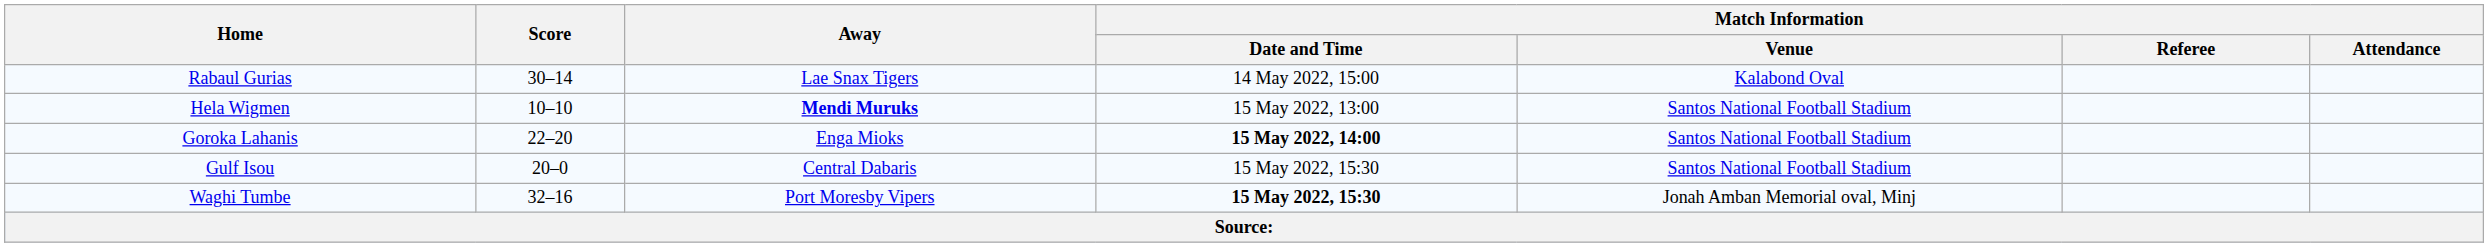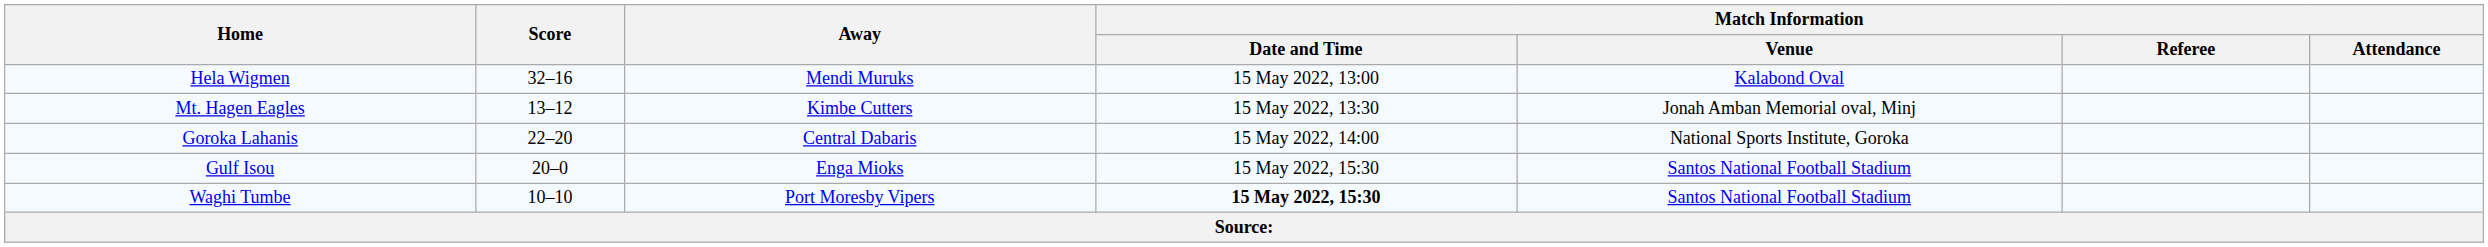 <table class="wikitable" width="100%" style="border-collapse:collapse; font-size:90%; text-align:center;">
 <tr>
 <th rowspan="2" width="19%">Home</th>
 <th rowspan="2" width="6%">Score</th>
 <th rowspan="2" width="19%">Away</th>
 <th colspan="4">Match Information</th>
 </tr>
 <tr bgcolor="#CCCCCC">
 <th width="17%">Date and Time</th>
 <th width="22%">Venue</th>
 <th width="10%">Referee</th>
 <th width="7%">Attendance</th>
 </tr>
 <tr bgcolor="#F5FAFF">
-<td><a href='#'>Rabaul Gurias</a></td>
-<td>30–14</td>
-<td> <a href='#'>Lae Snax Tigers</a></td>
-<td>14 May 2022, 15:00</td>
+<td><a href='#'>Hela Wigmen</a></td>
+<td>32–16</td>
+<td><a href='#'>Mendi Muruks</a></td>
+<td>15 May 2022, 13:00</td>
 <td><a href='#'>Kalabond Oval</a></td>
 <td></td>
 <td></td>
 </tr>
 <tr bgcolor="#F5FAFF">
-<td><a href='#'>Hela Wigmen</a></td>
-<td>10–10</td>
-<td><strong><a href='#'>Mendi Muruks</a></strong></td>
-<td>15 May 2022, 13:00</td>
-<td><a href='#'>Santos National Football Stadium</a></td>
+<td><a href='#'>Mt. Hagen Eagles</a></td>
+<td>13–12</td>
+<td> <a href='#'>Kimbe Cutters</a></td>
+<td>15 May 2022, 13:30</td>
+<td>Jonah Amban Memorial oval, Minj</td>
 <td></td>
 <td></td>
 </tr>
 <tr bgcolor="#F5FAFF">
 <td><a href='#'>Goroka Lahanis</a></td>
 <td>22–20</td>
-<td><a href='#'>Enga Mioks</a></td>
-<td><strong>15 May 2022, 14:00</strong></td>
-<td><a href='#'>Santos National Football Stadium</a></td>
+<td><a href='#'>Central Dabaris</a></td>
+<td>15 May 2022, 14:00</td>
+<td>National Sports Institute, Goroka</td>
 <td></td>
 <td></td>
 </tr>
 <tr bgcolor="#F5FAFF">
 <td><a href='#'>Gulf Isou</a></td>
 <td>20–0</td>
-<td><a href='#'>Central Dabaris</a></td>
+<td><a href='#'>Enga Mioks</a></td>
 <td>15 May 2022, 15:30</td>
 <td><a href='#'>Santos National Football Stadium</a></td>
 <td></td>
 <td></td>
 </tr>
 <tr bgcolor="#F5FAFF">
 <td><a href='#'>Waghi Tumbe</a></td>
-<td>32–16</td>
+<td>10–10</td>
 <td> <a href='#'>Port Moresby Vipers</a></td>
 <td><strong>15 May 2022, 15:30</strong></td>
-<td>Jonah Amban Memorial oval, Minj</td>
+<td><a href='#'>Santos National Football Stadium</a></td>
 <td></td>
 <td></td>
 </tr>
 <tr bgcolor="#C1D8FF">
 <th colspan="7">Source:</th>
 </tr>
 </table>
